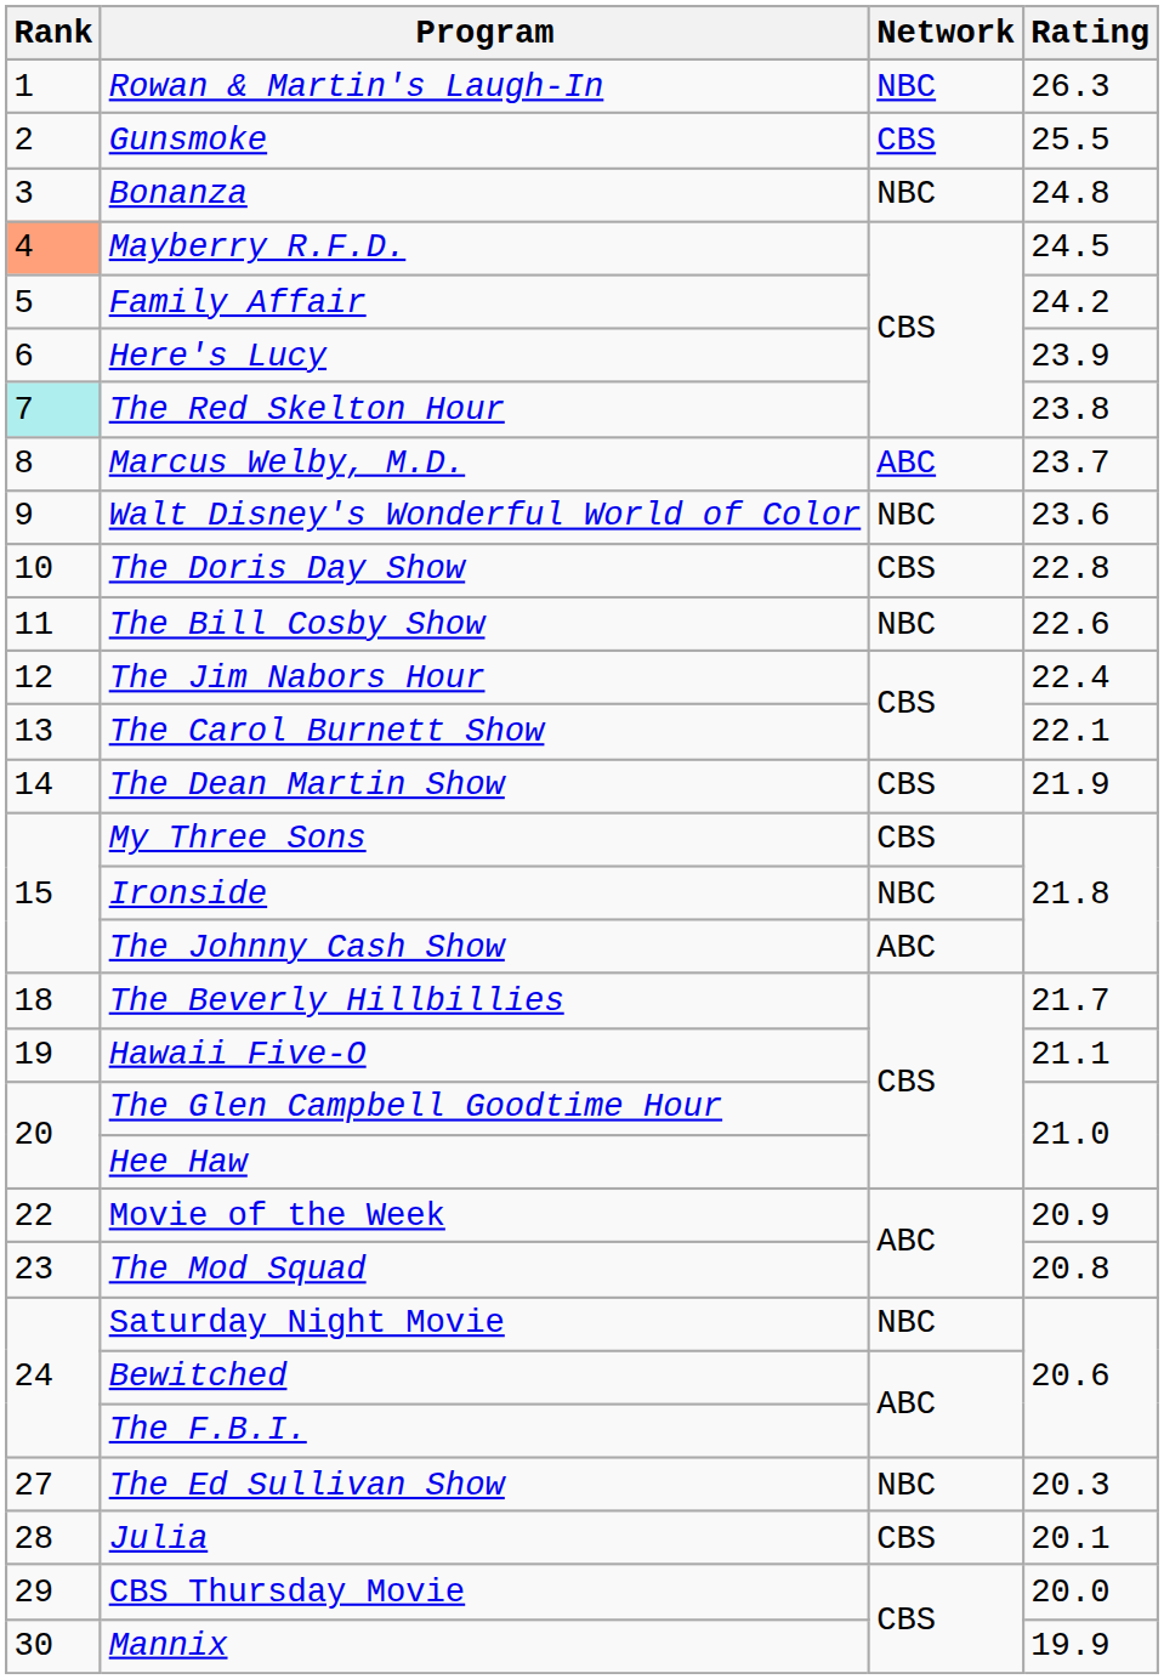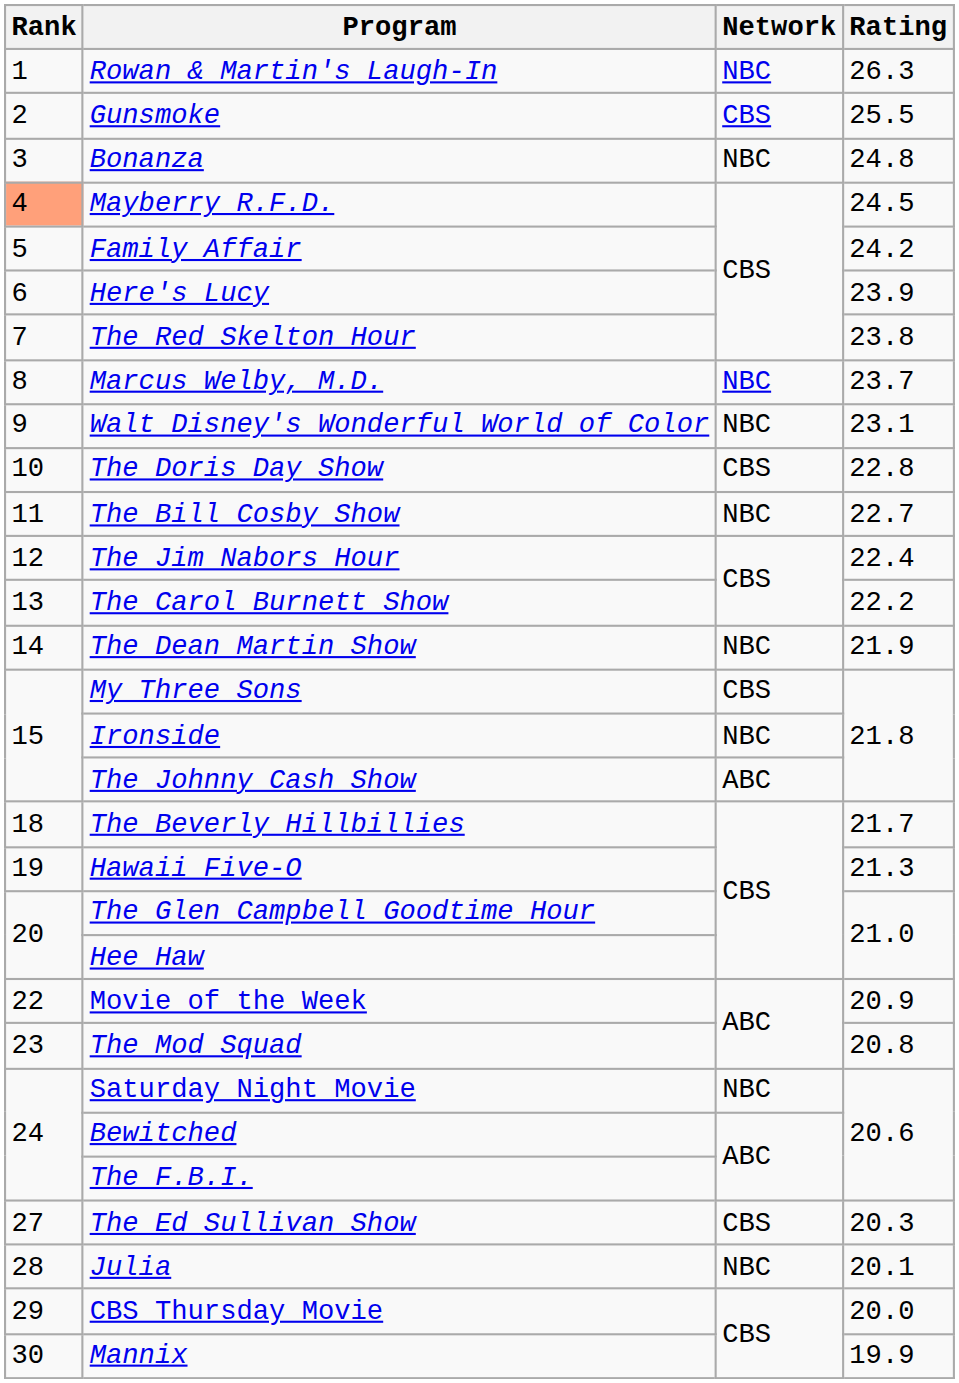 <table class="wikitable">
 <tr>
 <th>Rank</th>
 <th>Program</th>
 <th>Network</th>
 <th>Rating</th>
 </tr>
 <tr>
 <td>1</td>
 <td><em><a href='#'>Rowan & Martin's Laugh-In</a></em></td>
 <td><a href='#'>NBC</a></td>
 <td>26.3</td>
 </tr>
 <tr>
 <td>2</td>
 <td><em><a href='#'>Gunsmoke</a></em></td>
 <td><a href='#'>CBS</a></td>
 <td>25.5</td>
 </tr>
 <tr>
 <td>3</td>
 <td><em><a href='#'>Bonanza</a></em></td>
 <td>NBC</td>
 <td>24.8</td>
 </tr>
 <tr>
 <td style="background: lightsalmon;">4</td>
 <td><em><a href='#'>Mayberry R.F.D.</a></em></td>
 <td rowspan="4">CBS</td>
 <td>24.5</td>
 </tr>
 <tr>
 <td>5</td>
 <td><em><a href='#'>Family Affair</a></em></td>
 <td>24.2</td>
 </tr>
 <tr>
 <td>6</td>
 <td><em><a href='#'>Here's Lucy</a></em></td>
 <td>23.9</td>
 </tr>
 <tr>
-<td style="background: paleturquoise;">7</td>
+<td>7</td>
 <td><em><a href='#'>The Red Skelton Hour</a></em></td>
 <td>23.8</td>
 </tr>
 <tr>
 <td>8</td>
 <td><em><a href='#'>Marcus Welby, M.D.</a></em></td>
-<td><a href='#'>ABC</a></td>
+<td><a href='#'>NBC</a></td>
 <td>23.7</td>
 </tr>
 <tr>
 <td>9</td>
 <td><em><a href='#'>Walt Disney's Wonderful World of Color</a></em></td>
 <td>NBC</td>
-<td>23.6</td>
+<td>23.1</td>
 </tr>
 <tr>
 <td>10</td>
 <td><em><a href='#'>The Doris Day Show</a></em></td>
 <td>CBS</td>
 <td>22.8</td>
 </tr>
 <tr>
 <td>11</td>
 <td><em><a href='#'>The Bill Cosby Show</a></em></td>
 <td>NBC</td>
-<td>22.6</td>
+<td>22.7</td>
 </tr>
 <tr>
 <td>12</td>
 <td><em><a href='#'>The Jim Nabors Hour</a></em></td>
 <td rowspan="2">CBS</td>
 <td>22.4</td>
 </tr>
 <tr>
 <td>13</td>
 <td><em><a href='#'>The Carol Burnett Show</a></em></td>
-<td>22.1</td>
+<td>22.2</td>
 </tr>
 <tr>
 <td>14</td>
 <td><em><a href='#'>The Dean Martin Show</a></em></td>
-<td>CBS</td>
+<td>NBC</td>
 <td>21.9</td>
 </tr>
 <tr>
 <td rowspan="3">15</td>
 <td><em><a href='#'>My Three Sons</a></em></td>
 <td>CBS</td>
 <td rowspan="3">21.8</td>
 </tr>
 <tr>
 <td><em><a href='#'>Ironside</a></em></td>
 <td>NBC</td>
 </tr>
 <tr>
 <td><em><a href='#'>The Johnny Cash Show</a></em></td>
 <td>ABC</td>
 </tr>
 <tr>
 <td>18</td>
 <td><em><a href='#'>The Beverly Hillbillies</a></em></td>
 <td rowspan="4">CBS</td>
 <td>21.7</td>
 </tr>
 <tr>
 <td>19</td>
 <td><em><a href='#'>Hawaii Five-O</a></em></td>
-<td>21.1</td>
+<td>21.3</td>
 </tr>
 <tr>
 <td rowspan="2">20</td>
 <td><em><a href='#'>The Glen Campbell Goodtime Hour</a></em></td>
 <td rowspan="2">21.0</td>
 </tr>
 <tr>
 <td><em><a href='#'>Hee Haw</a></em></td>
 </tr>
 <tr>
 <td>22</td>
 <td><a href='#'>Movie of the Week</a></td>
 <td rowspan="2">ABC</td>
 <td>20.9</td>
 </tr>
 <tr>
 <td>23</td>
 <td><em><a href='#'>The Mod Squad</a></em></td>
 <td>20.8</td>
 </tr>
 <tr>
 <td rowspan="3">24</td>
 <td><a href='#'>Saturday Night Movie</a></td>
 <td>NBC</td>
 <td rowspan="3">20.6</td>
 </tr>
 <tr>
 <td><em><a href='#'>Bewitched</a></em></td>
 <td rowspan="2">ABC</td>
 </tr>
 <tr>
 <td><em><a href='#'>The F.B.I.</a></em></td>
 </tr>
 <tr>
 <td>27</td>
 <td><em><a href='#'>The Ed Sullivan Show</a></em></td>
-<td>NBC</td>
+<td>CBS</td>
 <td>20.3</td>
 </tr>
 <tr>
 <td>28</td>
 <td><em><a href='#'>Julia</a></em></td>
-<td>CBS</td>
+<td>NBC</td>
 <td>20.1</td>
 </tr>
 <tr>
 <td>29</td>
 <td><a href='#'>CBS Thursday Movie</a></td>
 <td rowspan="2">CBS</td>
 <td>20.0</td>
 </tr>
 <tr>
 <td>30</td>
 <td><em><a href='#'>Mannix</a></em></td>
 <td>19.9</td>
 </tr>
 </table>
